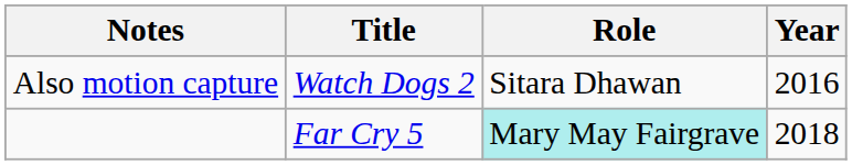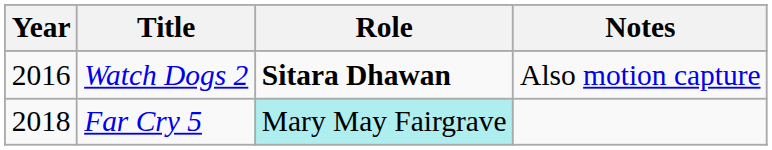 <table class="wikitable sortable">
 <tr>
-<th>Notes</th>
+<th>Year</th>
 <th>Title</th>
 <th>Role</th>
-<th>Year</th>
+<th>Notes</th>
 </tr>
 <tr>
+<td>2016</td>
+<td><em><a href='#'>Watch Dogs 2</a></em></td>
+<td><strong>Sitara Dhawan</strong></td>
 <td>Also <a href='#'>motion capture</a></td>
-<td><em><a href='#'>Watch Dogs 2</a></em></td>
-<td>Sitara Dhawan</td>
-<td>2016</td>
 </tr>
 <tr>
-<td></td>
+<td>2018</td>
 <td><em><a href='#'>Far Cry 5</a></em></td>
 <td style="background: paleturquoise;">Mary May Fairgrave</td>
-<td>2018</td>
+<td></td>
 </tr>
 </table>
